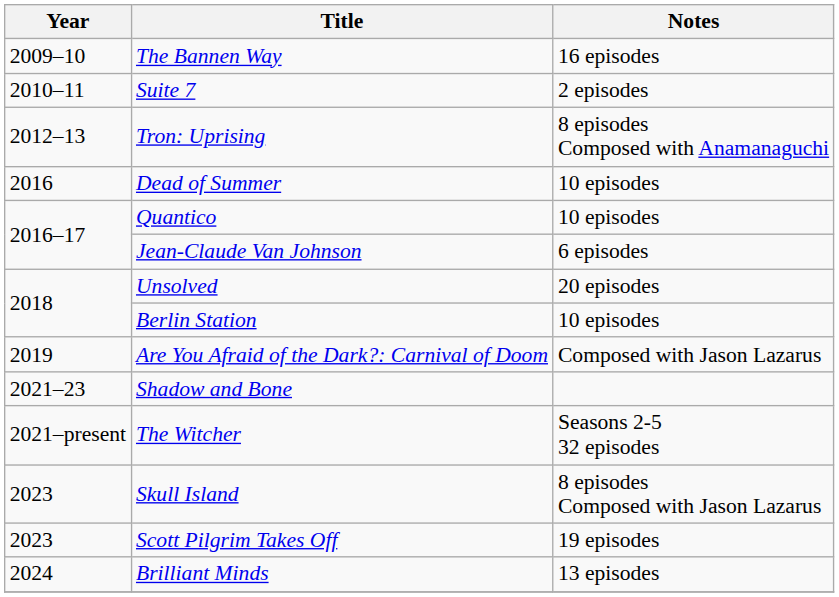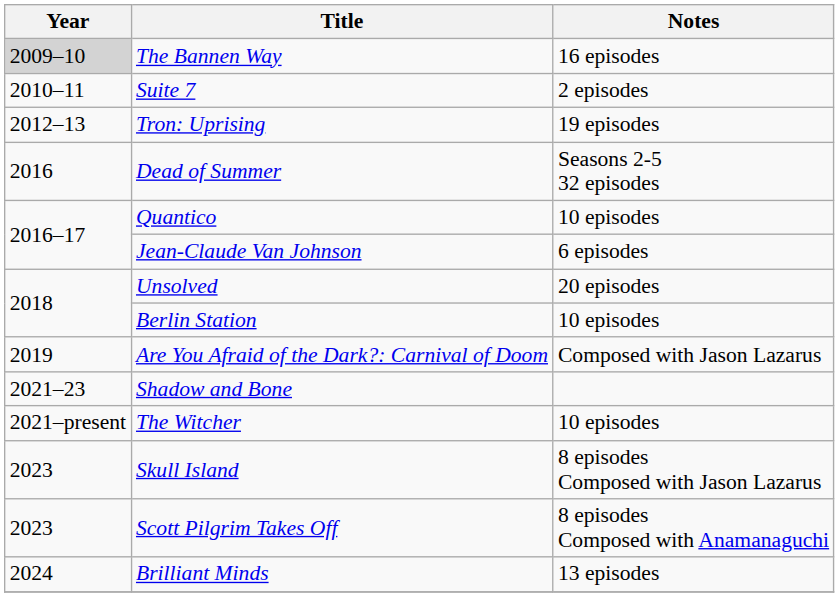 <table class="wikitable sortable">
 <tr>
 <th>Year</th>
 <th>Title</th>
 <th>Notes</th>
 </tr>
 <tr>
-<td>2009–10</td>
+<td style="background: lightgrey;">2009–10</td>
 <td><em><a href='#'>The Bannen Way</a></em></td>
 <td>16 episodes</td>
 </tr>
 <tr>
 <td>2010–11</td>
 <td><em><a href='#'>Suite 7</a></em></td>
 <td>2 episodes</td>
 </tr>
 <tr>
 <td>2012–13</td>
 <td><em><a href='#'>Tron: Uprising</a></em></td>
-<td>8 episodes<br>Composed with <a href='#'>Anamanaguchi</a></td>
+<td>19 episodes</td>
 </tr>
 <tr>
 <td>2016</td>
 <td><a href='#'><em>Dead of Summer</em></a></td>
-<td>10 episodes</td>
+<td>Seasons 2-5<br>32 episodes</td>
 </tr>
 <tr>
 <td rowspan="2">2016–17</td>
 <td><a href='#'><em>Quantico</em></a></td>
 <td>10 episodes</td>
 </tr>
 <tr>
 <td><em><a href='#'>Jean-Claude Van Johnson</a></em></td>
 <td>6 episodes</td>
 </tr>
 <tr>
 <td rowspan="2">2018</td>
 <td><a href='#'><em>Unsolved</em></a></td>
 <td>20 episodes</td>
 </tr>
 <tr>
 <td><a href='#'><em>Berlin Station</em></a></td>
 <td>10 episodes</td>
 </tr>
 <tr>
 <td>2019</td>
 <td><em><a href='#'>Are You Afraid of the Dark?: Carnival of Doom</a></em></td>
 <td>Composed with Jason Lazarus</td>
 </tr>
 <tr>
 <td>2021–23</td>
 <td><a href='#'><em>Shadow and Bone</em></a></td>
 <td></td>
 </tr>
 <tr>
 <td>2021–present</td>
 <td><em><a href='#'>The Witcher</a></em></td>
-<td>Seasons 2-5<br>32 episodes</td>
+<td>10 episodes</td>
 </tr>
 <tr>
 <td>2023</td>
 <td><em><a href='#'>Skull Island</a></em></td>
 <td>8 episodes<br>Composed with Jason Lazarus</td>
 </tr>
 <tr>
 <td>2023</td>
 <td><em><a href='#'>Scott Pilgrim Takes Off</a></em></td>
-<td>19 episodes</td>
+<td>8 episodes<br>Composed with <a href='#'>Anamanaguchi</a></td>
 </tr>
 <tr>
 <td>2024</td>
 <td><em><a href='#'>Brilliant Minds</a></em></td>
 <td>13 episodes</td>
 </tr>
 <tr>
 </tr>
 </table>
